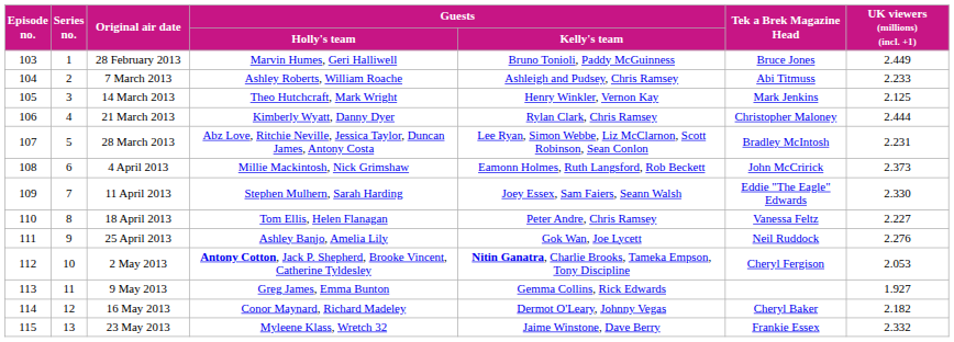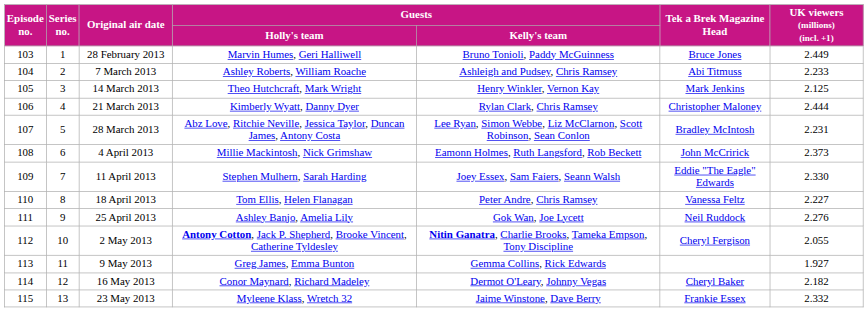 <table class="wikitable" style="width:100%; background:#fff; text-align:center;">
 <tr style="color:White">
 <th rowspan="2" style="background:#C71585; width:20px;">Episode<br>no.</th>
 <th rowspan="2" style="background:#C71585; width:20px;">Series<br>no.</th>
 <th rowspan="2" style="background:#C71585; width:130px;">Original air date</th>
 <th colspan="2" style="background:#C71585;">Guests</th>
 <th rowspan="2" style="background:#C71585;">Tek a Brek Magazine Head</th>
 <th rowspan="2" style="background:#C71585; width:130px;">UK viewers <small>(millions)</small><br><small>(incl. +1)</small></th>
 </tr>
 <tr style="color:White">
 <th style="background:#C71585;">Holly's team</th>
 <th style="background:#C71585;">Kelly's team</th>
 </tr>
 <tr>
 <td>103</td>
 <td>1</td>
 <td>28 February 2013</td>
 <td><a href='#'>Marvin Humes</a>, <a href='#'>Geri Halliwell</a></td>
 <td><a href='#'>Bruno Tonioli</a>, <a href='#'>Paddy McGuinness</a></td>
 <td><a href='#'>Bruce Jones</a></td>
 <td>2.449</td>
 </tr>
 <tr>
 <td>104</td>
 <td>2</td>
 <td>7 March 2013</td>
 <td><a href='#'>Ashley Roberts</a>, <a href='#'>William Roache</a></td>
 <td><a href='#'>Ashleigh and Pudsey</a>, <a href='#'>Chris Ramsey</a></td>
 <td><a href='#'>Abi Titmuss</a></td>
 <td>2.233</td>
 </tr>
 <tr>
 <td>105</td>
 <td>3</td>
 <td>14 March 2013</td>
 <td><a href='#'>Theo Hutchcraft</a>, <a href='#'>Mark Wright</a></td>
 <td><a href='#'>Henry Winkler</a>, <a href='#'>Vernon Kay</a></td>
 <td><a href='#'>Mark Jenkins</a></td>
 <td>2.125</td>
 </tr>
 <tr>
 <td>106</td>
 <td>4</td>
 <td>21 March 2013</td>
 <td><a href='#'>Kimberly Wyatt</a>, <a href='#'>Danny Dyer</a></td>
 <td><a href='#'>Rylan Clark</a>, <a href='#'>Chris Ramsey</a></td>
 <td><a href='#'>Christopher Maloney</a></td>
 <td>2.444</td>
 </tr>
 <tr>
 <td>107</td>
 <td>5</td>
 <td>28 March 2013</td>
 <td><a href='#'>Abz Love</a>, <a href='#'>Ritchie Neville</a>, <a href='#'>Jessica Taylor</a>, <a href='#'>Duncan James</a>, <a href='#'>Antony Costa</a></td>
 <td><a href='#'>Lee Ryan</a>, <a href='#'>Simon Webbe</a>, <a href='#'>Liz McClarnon</a>, <a href='#'>Scott Robinson</a>, <a href='#'>Sean Conlon</a></td>
 <td><a href='#'>Bradley McIntosh</a></td>
 <td>2.231</td>
 </tr>
 <tr>
 <td>108</td>
 <td>6</td>
 <td>4 April 2013</td>
 <td><a href='#'>Millie Mackintosh</a>, <a href='#'>Nick Grimshaw</a></td>
 <td><a href='#'>Eamonn Holmes</a>, <a href='#'>Ruth Langsford</a>, <a href='#'>Rob Beckett</a></td>
 <td><a href='#'>John McCririck</a></td>
 <td>2.373</td>
 </tr>
 <tr>
 <td>109</td>
 <td>7</td>
 <td>11 April 2013</td>
 <td><a href='#'>Stephen Mulhern</a>, <a href='#'>Sarah Harding</a></td>
 <td><a href='#'>Joey Essex</a>, <a href='#'>Sam Faiers</a>, <a href='#'>Seann Walsh</a></td>
 <td><a href='#'>Eddie "The Eagle" Edwards</a></td>
 <td>2.330</td>
 </tr>
 <tr>
 <td>110</td>
 <td>8</td>
 <td>18 April 2013</td>
 <td><a href='#'>Tom Ellis</a>, <a href='#'>Helen Flanagan</a></td>
 <td><a href='#'>Peter Andre</a>, <a href='#'>Chris Ramsey</a></td>
 <td><a href='#'>Vanessa Feltz</a></td>
 <td>2.227</td>
 </tr>
 <tr>
 <td>111</td>
 <td>9</td>
 <td>25 April 2013</td>
 <td><a href='#'>Ashley Banjo</a>, <a href='#'>Amelia Lily</a></td>
 <td><a href='#'>Gok Wan</a>, <a href='#'>Joe Lycett</a></td>
 <td><a href='#'>Neil Ruddock</a></td>
 <td>2.276</td>
 </tr>
 <tr>
 <td>112</td>
 <td>10</td>
 <td>2 May 2013</td>
 <td><strong><a href='#'>Antony Cotton</a></strong>, <a href='#'>Jack P. Shepherd</a>, <a href='#'>Brooke Vincent</a>, <a href='#'>Catherine Tyldesley</a></td>
 <td><strong><a href='#'>Nitin Ganatra</a></strong>, <a href='#'>Charlie Brooks</a>, <a href='#'>Tameka Empson</a>, <a href='#'>Tony Discipline</a></td>
 <td><a href='#'>Cheryl Fergison</a></td>
-<td>2.053</td>
+<td>2.055</td>
 </tr>
 <tr>
 <td>113</td>
 <td>11</td>
 <td>9 May 2013</td>
 <td><a href='#'>Greg James</a>, <a href='#'>Emma Bunton</a></td>
 <td><a href='#'>Gemma Collins</a>, <a href='#'>Rick Edwards</a></td>
 <td></td>
 <td>1.927</td>
 </tr>
 <tr>
 <td>114</td>
 <td>12</td>
 <td>16 May 2013</td>
 <td><a href='#'>Conor Maynard</a>, <a href='#'>Richard Madeley</a></td>
 <td><a href='#'>Dermot O'Leary</a>, <a href='#'>Johnny Vegas</a></td>
 <td><a href='#'>Cheryl Baker</a></td>
 <td>2.182</td>
 </tr>
 <tr>
 <td>115</td>
 <td>13</td>
 <td>23 May 2013</td>
 <td><a href='#'>Myleene Klass</a>, <a href='#'>Wretch 32</a></td>
 <td><a href='#'>Jaime Winstone</a>, <a href='#'>Dave Berry</a></td>
 <td><a href='#'>Frankie Essex</a></td>
 <td>2.332</td>
 </tr>
 </table>
